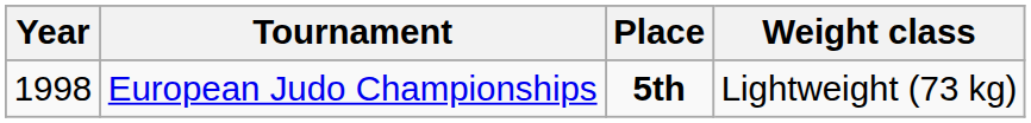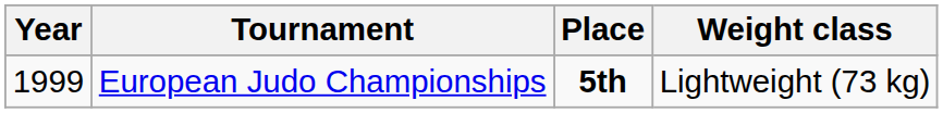 <table class=wikitable>
 <tr>
 <th>Year</th>
 <th>Tournament</th>
 <th>Place</th>
 <th>Weight class</th>
 </tr>
 <tr>
-<td>1998</td>
+<td>1999</td>
 <td><a href='#'>European Judo Championships</a></td>
 <td align="center"><strong>5th</strong></td>
 <td>Lightweight (73 kg)</td>
 </tr>
 </table>
